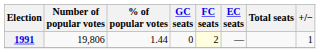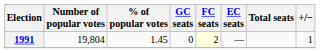 <table class="wikitable" style="text-align: right;">
 <tr align=center>
 <th><strong>Election</strong></th>
 <th>Number of<br>popular votes</th>
 <th>% of<br>popular votes</th>
 <th><a href='#'>GC</a><br>seats</th>
 <th><a href='#'>FC</a><br>seats</th>
 <th><a href='#'>EC</a><br>seats</th>
 <th>Total seats</th>
 <th>+/−</th>
 </tr>
 <tr>
 <th><a href='#'>1991</a></th>
-<td>19,806</td>
-<td>1.44</td>
+<td>19,804</td>
+<td>1.45</td>
 <td>0</td>
 <td style="background: lightyellow;">2</td>
 <td>—</td>
 <td></td>
 <td>1</td>
 </tr>
 <tr>
 </tr>
 </table>
